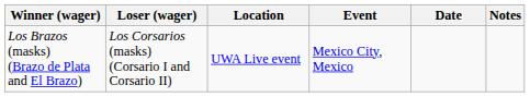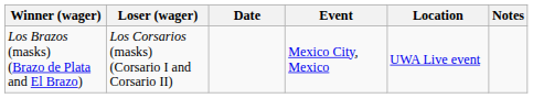 <table class="wikitable sortable" width=100%>
 <tr>
 <th width=20%>Winner (wager)</th>
 <th width=20%>Loser (wager)</th>
+<th width=15%>Date</th>
+<th width=20%>Event</th>
 <th width=20%>Location</th>
-<th width=20%>Event</th>
-<th width=15%>Date</th>
 <th width=5%>Notes</th>
 </tr>
 <tr>
 <td><em>Los Brazos</em> (masks)<br>(<a href='#'>Brazo de Plata</a> and <a href='#'>El Brazo</a>)</td>
 <td><em>Los Corsarios</em> (masks)<br>(Corsario I and Corsario II)</td>
+<td></td>
+<td><a href='#'>Mexico City</a>, <a href='#'>Mexico</a></td>
 <td><a href='#'>UWA Live event</a></td>
-<td><a href='#'>Mexico City</a>, <a href='#'>Mexico</a></td>
-<td></td>
 <td></td>
 </tr>
 </table>
